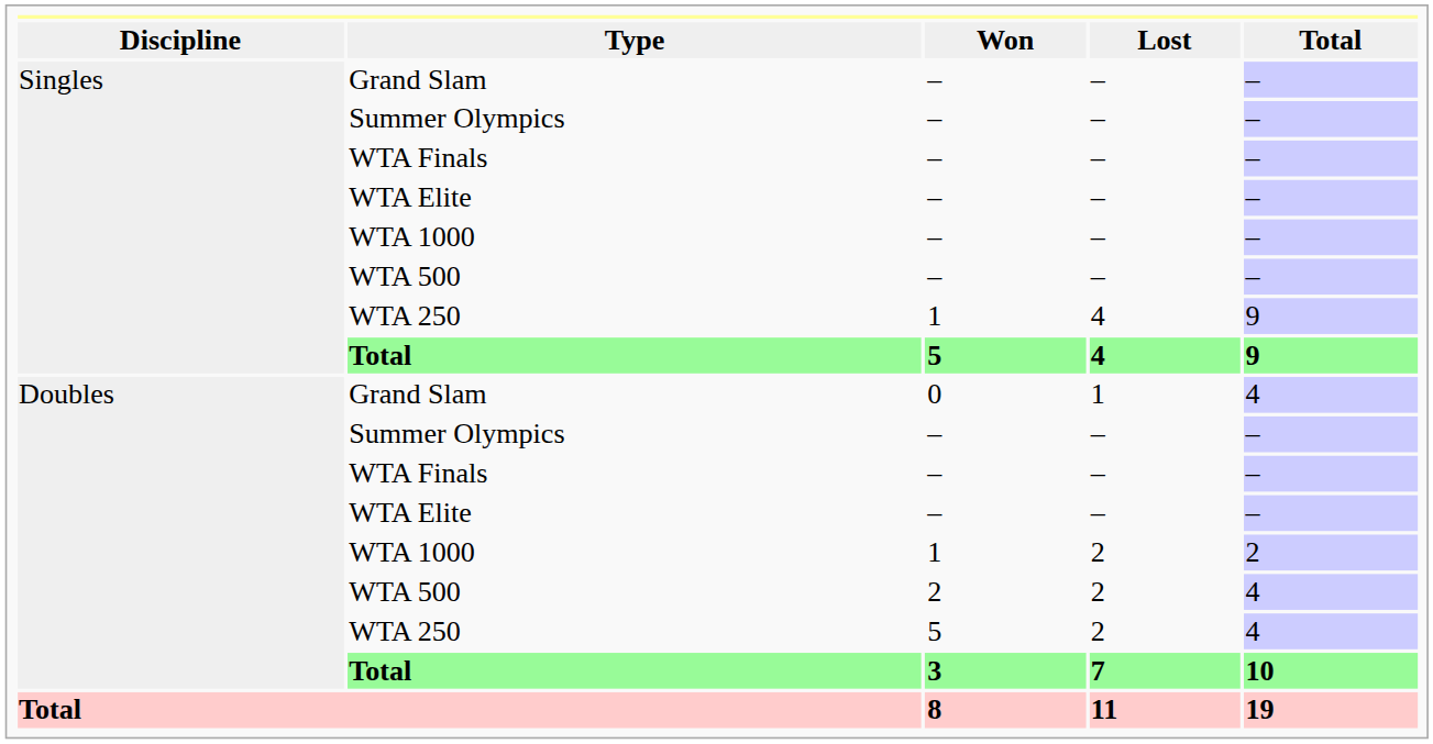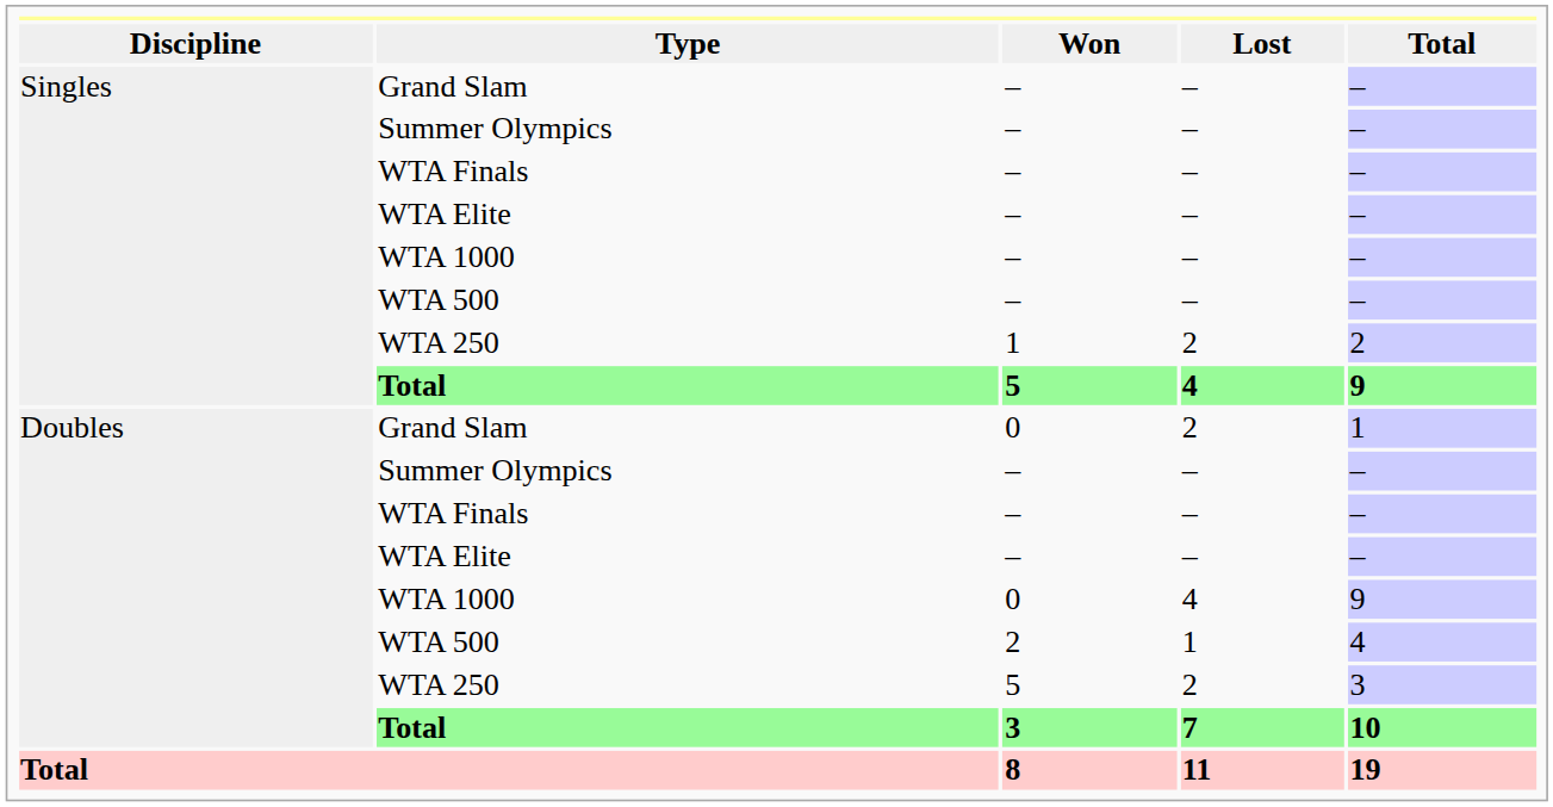 <table class="infobox vcard vevent nowrap" width=40%>
 <tr bgcolor=FFFF99>
 <th colspan="5"></th>
 </tr>
 <tr style=background:#efefef;font-weight:bold>
 <th>Discipline</th>
 <th>Type</th>
 <th>Won</th>
 <th>Lost</th>
 <th>Total</th>
 </tr>
 <tr>
 <td rowspan="8" bgcolor=efefef>Singles</td>
 <td>Grand Slam</td>
 <td>–</td>
 <td>–</td>
 <td bgcolor=CCCCFF>–</td>
 </tr>
 <tr>
 <td>Summer Olympics</td>
 <td>–</td>
 <td>–</td>
 <td bgcolor=CCCCFF>–</td>
 </tr>
 <tr>
 <td>WTA Finals</td>
 <td>–</td>
 <td>–</td>
 <td bgcolor="CCCCFF">–</td>
 </tr>
 <tr>
 <td>WTA Elite</td>
 <td>–</td>
 <td>–</td>
 <td bgcolor="CCCCFF">–</td>
 </tr>
 <tr>
 <td>WTA 1000</td>
 <td>–</td>
 <td>–</td>
 <td bgcolor="CCCCFF">–</td>
 </tr>
 <tr>
 <td>WTA 500</td>
 <td>–</td>
 <td>–</td>
 <td bgcolor="CCCCFF">–</td>
 </tr>
 <tr>
 <td>WTA 250</td>
 <td>1</td>
-<td>4</td>
-<td bgcolor="CCCCFF">9</td>
+<td>2</td>
+<td bgcolor="CCCCFF">2</td>
 </tr>
 <tr style="background:#98FB98;font-weight:bold">
 <td><strong>Total</strong></td>
 <td>5</td>
 <td>4</td>
 <td>9</td>
 </tr>
 <tr>
 <td rowspan="8" bgcolor=efefef>Doubles</td>
 <td>Grand Slam</td>
 <td>0</td>
-<td>1</td>
-<td bgcolor="CCCCFF">4</td>
+<td>2</td>
+<td bgcolor="CCCCFF">1</td>
 </tr>
 <tr>
 <td>Summer Olympics</td>
 <td>–</td>
 <td>–</td>
 <td bgcolor="CCCCFF">–</td>
 </tr>
 <tr>
 <td>WTA Finals</td>
 <td>–</td>
 <td>–</td>
 <td bgcolor="CCCCFF">–</td>
 </tr>
 <tr>
 <td>WTA Elite</td>
 <td>–</td>
 <td>–</td>
 <td bgcolor="CCCCFF">–</td>
 </tr>
 <tr>
 <td>WTA 1000</td>
-<td>1</td>
-<td>2</td>
-<td bgcolor="CCCCFF">2</td>
+<td>0</td>
+<td>4</td>
+<td bgcolor="CCCCFF">9</td>
 </tr>
 <tr>
 <td>WTA 500</td>
 <td>2</td>
-<td>2</td>
+<td>1</td>
 <td bgcolor="CCCCFF">4</td>
 </tr>
 <tr>
 <td>WTA 250</td>
 <td>5</td>
 <td>2</td>
-<td bgcolor="CCCCFF">4</td>
+<td bgcolor="CCCCFF">3</td>
 </tr>
 <tr style="background:#98FB98;font-weight:bold">
 <td><strong>Total</strong></td>
 <td>3</td>
 <td>7</td>
 <td>10</td>
 </tr>
 <tr style="background:#FCC;font-weight:bold">
 <td colspan="2">Total</td>
 <td>8</td>
 <td>11</td>
 <td>19</td>
 </tr>
 </table>
